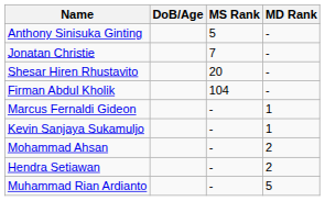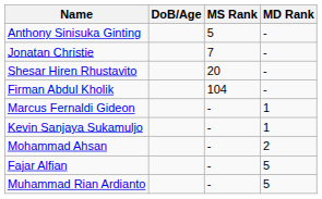 <table class="wikitable" style="text-align: left; font-size:95%;">
 <tr>
 <th>Name</th>
 <th>DoB/Age</th>
 <th>MS Rank</th>
 <th>MD Rank</th>
 </tr>
 <tr>
 <td><a href='#'>Anthony Sinisuka Ginting</a></td>
 <td></td>
 <td>5</td>
 <td>-</td>
 </tr>
 <tr>
 <td><a href='#'>Jonatan Christie</a></td>
 <td></td>
 <td>7</td>
 <td>-</td>
 </tr>
 <tr>
 <td><a href='#'>Shesar Hiren Rhustavito</a></td>
 <td></td>
 <td>20</td>
 <td>-</td>
 </tr>
 <tr>
 <td><a href='#'>Firman Abdul Kholik</a></td>
 <td></td>
 <td>104</td>
 <td>-</td>
 </tr>
 <tr>
 <td><a href='#'>Marcus Fernaldi Gideon</a></td>
 <td></td>
 <td>-</td>
 <td>1</td>
 </tr>
 <tr>
 <td><a href='#'>Kevin Sanjaya Sukamuljo</a></td>
 <td></td>
 <td>-</td>
 <td>1</td>
 </tr>
 <tr>
 <td><a href='#'>Mohammad Ahsan</a></td>
 <td></td>
 <td>-</td>
 <td>2</td>
 </tr>
 <tr>
-<td><a href='#'>Hendra Setiawan</a></td>
+<td><a href='#'>Fajar Alfian</a></td>
 <td></td>
 <td>-</td>
-<td>2</td>
+<td>5</td>
 </tr>
 <tr>
 <td><a href='#'>Muhammad Rian Ardianto</a></td>
 <td></td>
 <td>-</td>
 <td>5</td>
 </tr>
 </table>
